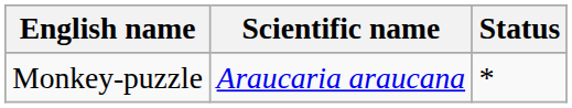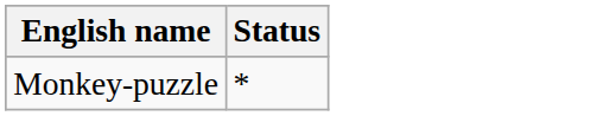 <table class="wikitable" |>
 <tr>
 <th>English name</th>
-<th>Scientific name</th>
 <th>Status</th>
 </tr>
 <tr>
 <td>Monkey-puzzle</td>
-<td><em><a href='#'>Araucaria araucana</a></em></td>
 <td>*</td>
 </tr>
 </table>
